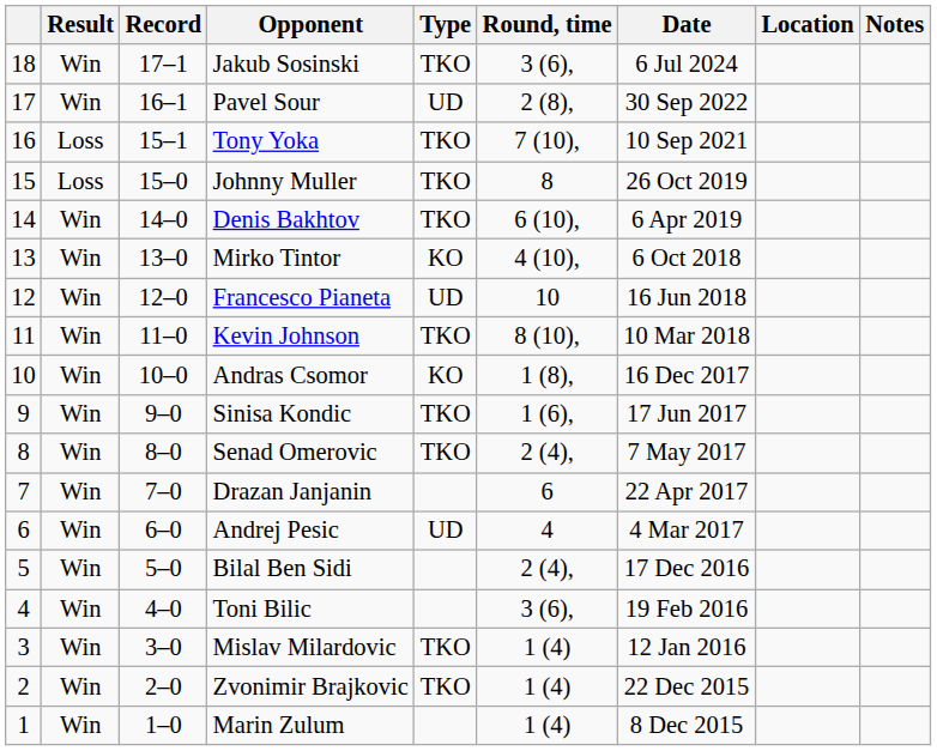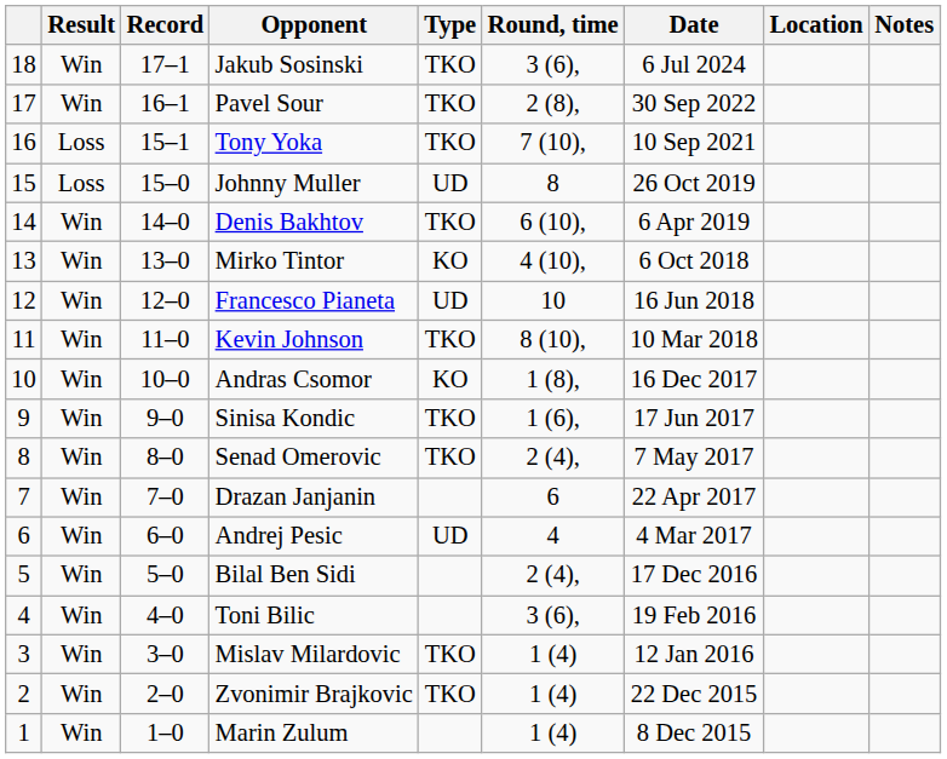 <table class="wikitable" style="text-align:center">
 <tr>
 <th></th>
 <th>Result</th>
 <th>Record</th>
 <th>Opponent</th>
 <th>Type</th>
 <th>Round, time</th>
 <th>Date</th>
 <th>Location</th>
 <th>Notes</th>
 </tr>
 <tr>
 <td>18</td>
 <td>Win</td>
 <td>17–1</td>
 <td style="text-align:left;">Jakub Sosinski</td>
 <td>TKO</td>
 <td>3 (6), </td>
 <td>6 Jul 2024</td>
 <td style="text-align:left;"></td>
 <td></td>
 </tr>
 <tr>
 <td>17</td>
 <td>Win</td>
 <td>16–1</td>
 <td style="text-align:left;">Pavel Sour</td>
-<td>UD</td>
+<td>TKO</td>
 <td>2 (8), </td>
 <td>30 Sep 2022</td>
 <td style="text-align:left;"></td>
 <td></td>
 </tr>
 <tr>
 <td>16</td>
 <td>Loss</td>
 <td>15–1</td>
 <td style="text-align:left;"><a href='#'>Tony Yoka</a></td>
 <td>TKO</td>
 <td>7 (10), </td>
 <td>10 Sep 2021</td>
 <td style="text-align:left;"></td>
 <td></td>
 </tr>
 <tr>
 <td>15</td>
 <td>Loss</td>
 <td>15–0</td>
 <td style="text-align:left;">Johnny Muller</td>
-<td>TKO</td>
+<td>UD</td>
 <td>8</td>
 <td>26 Oct 2019</td>
 <td style="text-align:left;"></td>
 <td></td>
 </tr>
 <tr>
 <td>14</td>
 <td>Win</td>
 <td>14–0</td>
 <td style="text-align:left;"><a href='#'>Denis Bakhtov</a></td>
 <td>TKO</td>
 <td>6 (10), </td>
 <td>6 Apr 2019</td>
 <td style="text-align:left;"></td>
 <td></td>
 </tr>
 <tr>
 <td>13</td>
 <td>Win</td>
 <td>13–0</td>
 <td style="text-align:left;">Mirko Tintor</td>
 <td>KO</td>
 <td>4 (10), </td>
 <td>6 Oct 2018</td>
 <td style="text-align:left;"></td>
 <td style="text-align:left;"></td>
 </tr>
 <tr>
 <td>12</td>
 <td>Win</td>
 <td>12–0</td>
 <td style="text-align:left;"><a href='#'>Francesco Pianeta</a></td>
 <td>UD</td>
 <td>10</td>
 <td>16 Jun 2018</td>
 <td style="text-align:left;"></td>
 <td style="text-align:left;"></td>
 </tr>
 <tr>
 <td>11</td>
 <td>Win</td>
 <td>11–0</td>
 <td style="text-align:left;"><a href='#'>Kevin Johnson</a></td>
 <td>TKO</td>
 <td>8 (10), </td>
 <td>10 Mar 2018</td>
 <td style="text-align:left;"></td>
 <td style="text-align:left;"></td>
 </tr>
 <tr>
 <td>10</td>
 <td>Win</td>
 <td>10–0</td>
 <td style="text-align:left;">Andras Csomor</td>
 <td>KO</td>
 <td>1 (8), </td>
 <td>16 Dec 2017</td>
 <td style="text-align:left;"></td>
 <td></td>
 </tr>
 <tr>
 <td>9</td>
 <td>Win</td>
 <td>9–0</td>
 <td style="text-align:left;">Sinisa Kondic</td>
 <td>TKO</td>
 <td>1 (6), </td>
 <td>17 Jun 2017</td>
 <td style="text-align:left;"></td>
 <td></td>
 </tr>
 <tr>
 <td>8</td>
 <td>Win</td>
 <td>8–0</td>
 <td style="text-align:left;">Senad Omerovic</td>
 <td>TKO</td>
 <td>2 (4), </td>
 <td>7 May 2017</td>
 <td style="text-align:left;"></td>
 <td></td>
 </tr>
 <tr>
 <td>7</td>
 <td>Win</td>
 <td>7–0</td>
 <td style="text-align:left;">Drazan Janjanin</td>
 <td></td>
 <td>6</td>
 <td>22 Apr 2017</td>
 <td style="text-align:left;"></td>
 <td></td>
 </tr>
 <tr>
 <td>6</td>
 <td>Win</td>
 <td>6–0</td>
 <td style="text-align:left;">Andrej Pesic</td>
 <td>UD</td>
 <td>4</td>
 <td>4 Mar 2017</td>
 <td style="text-align:left;"></td>
 <td></td>
 </tr>
 <tr>
 <td>5</td>
 <td>Win</td>
 <td>5–0</td>
 <td style="text-align:left;">Bilal Ben Sidi</td>
 <td></td>
 <td>2 (4), </td>
 <td>17 Dec 2016</td>
 <td style="text-align:left;"></td>
 <td></td>
 </tr>
 <tr>
 <td>4</td>
 <td>Win</td>
 <td>4–0</td>
 <td style="text-align:left;">Toni Bilic</td>
 <td></td>
 <td>3 (6), </td>
 <td>19 Feb 2016</td>
 <td style="text-align:left;"></td>
 <td></td>
 </tr>
 <tr>
 <td>3</td>
 <td>Win</td>
 <td>3–0</td>
 <td style="text-align:left;">Mislav Milardovic</td>
 <td>TKO</td>
 <td>1 (4)</td>
 <td>12 Jan 2016</td>
 <td style="text-align:left;"></td>
 <td></td>
 </tr>
 <tr>
 <td>2</td>
 <td>Win</td>
 <td>2–0</td>
 <td style="text-align:left;">Zvonimir Brajkovic</td>
 <td>TKO</td>
 <td>1 (4)</td>
 <td>22 Dec 2015</td>
 <td style="text-align:left;"></td>
 <td></td>
 </tr>
 <tr>
 <td>1</td>
 <td>Win</td>
 <td>1–0</td>
 <td style="text-align:left;">Marin Zulum</td>
 <td></td>
 <td>1 (4)</td>
 <td>8 Dec 2015</td>
 <td style="text-align:left;"></td>
 <td></td>
 </tr>
 </table>
